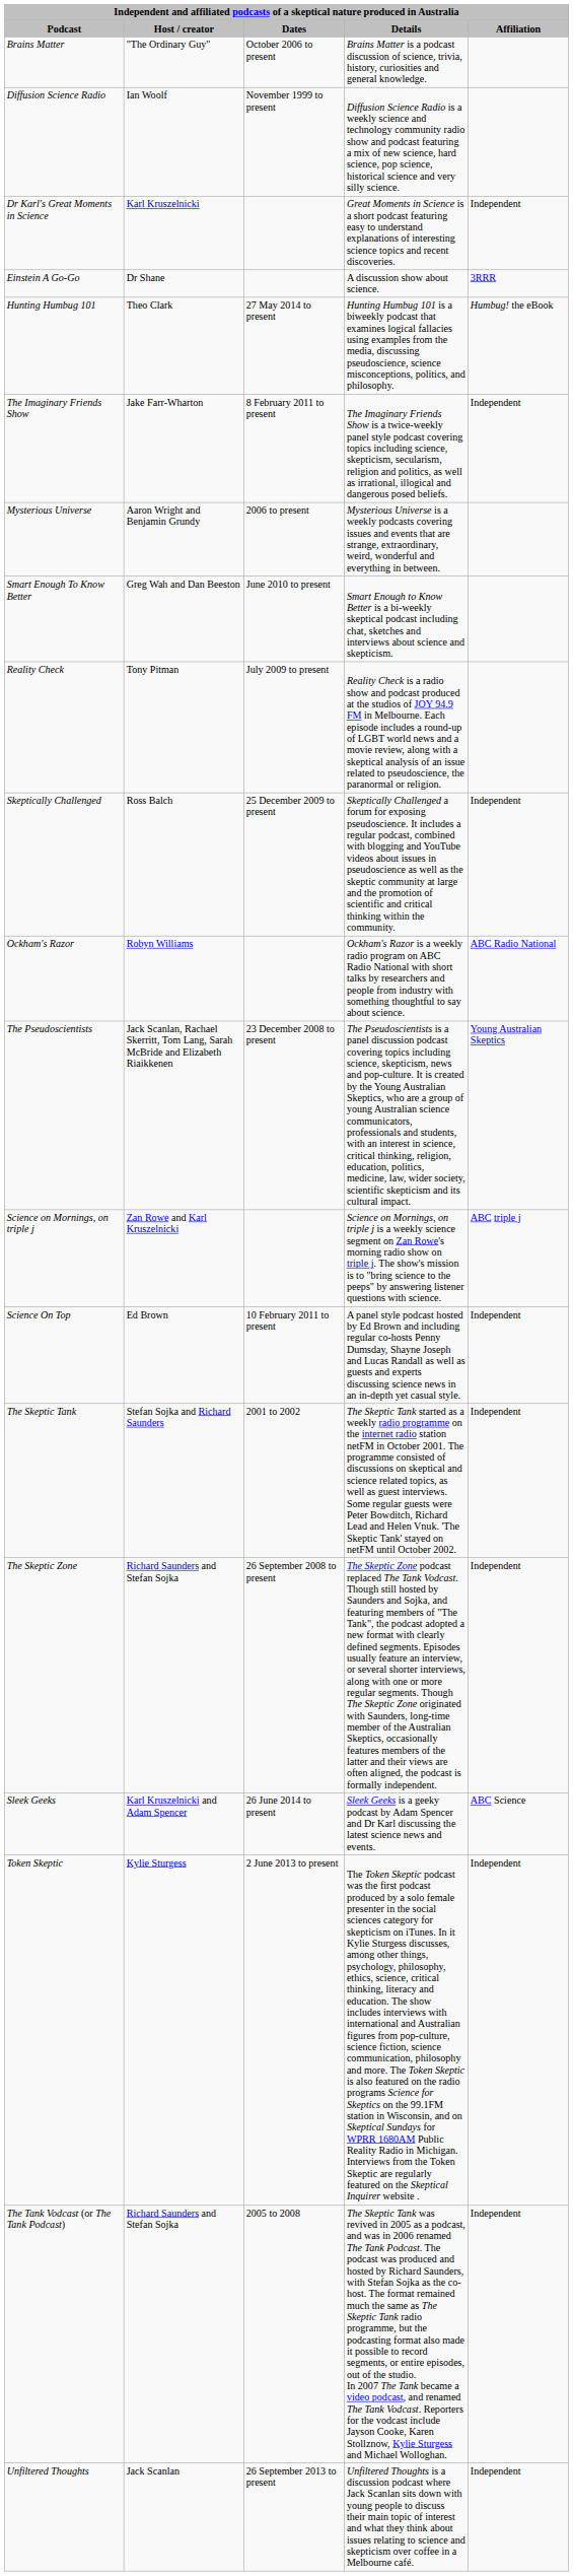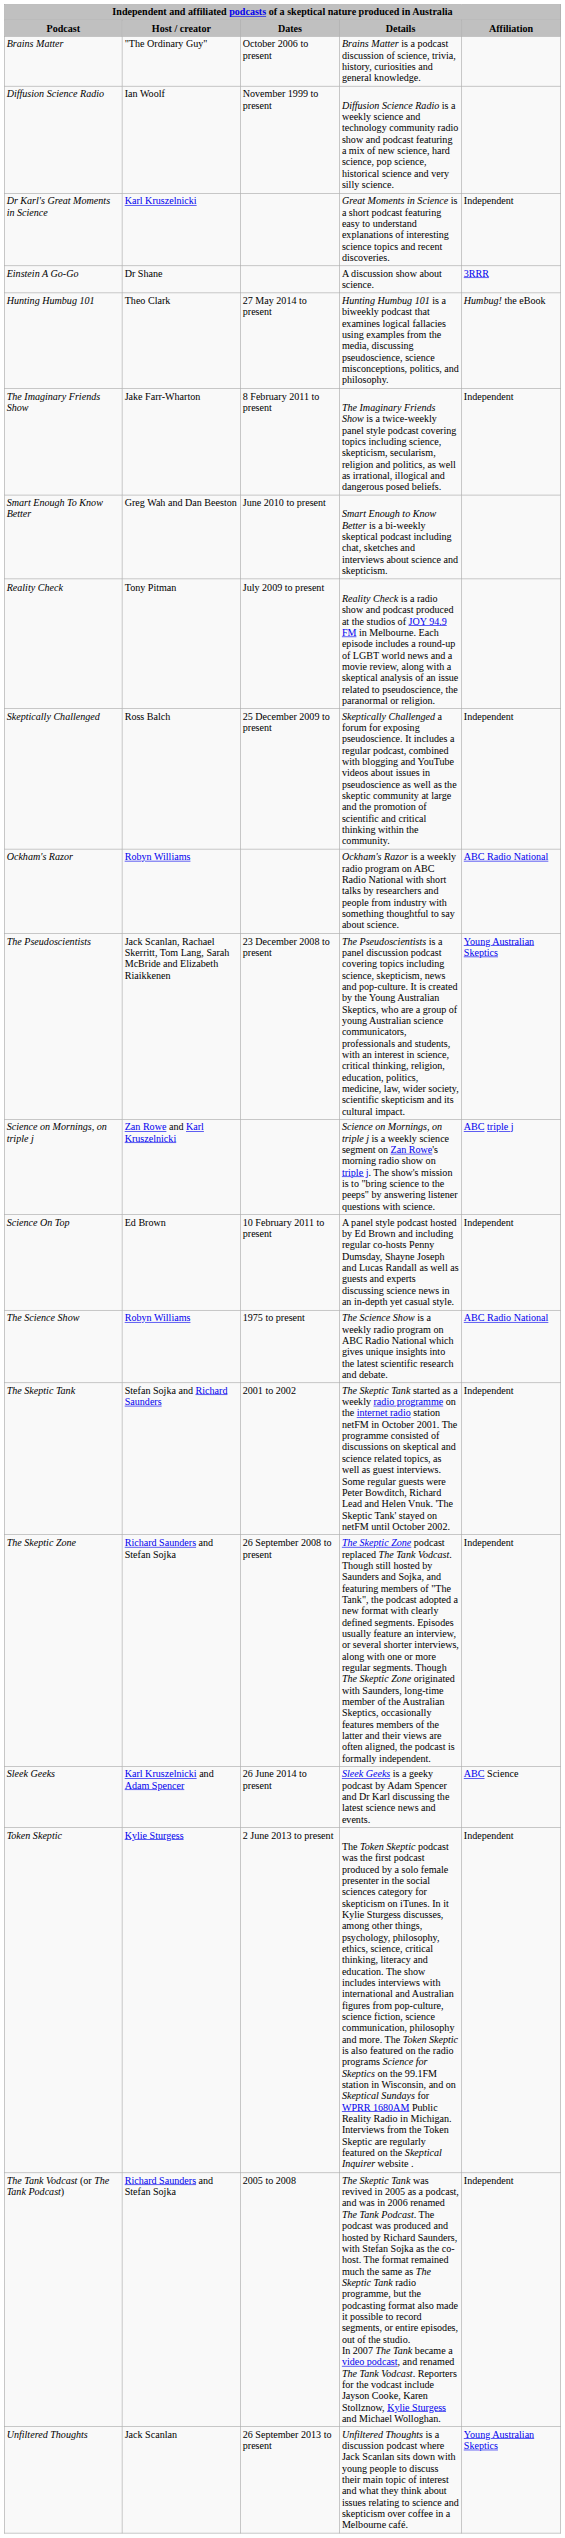 <table class="wikitable" style="width:100%">
 <tr style="text-align:center; background:silver;">
 <td colspan="5"><strong>Independent and affiliated <a href='#'>podcasts</a> of a skeptical nature produced in Australia</strong></td>
 </tr>
 <tr style="text-align:center; background:silver;">
 <td style="width:180px;"><strong>Podcast</strong></td>
 <td style="width:180px;"><strong>Host / creator</strong></td>
 <td style="width:150px;"><strong>Dates</strong></td>
 <td><strong>Details</strong></td>
 <td style="width:150px;"><strong>Affiliation</strong></td>
 </tr>
 <tr valign="top">
 <td><em>Brains Matter</em></td>
 <td>"The Ordinary Guy"</td>
 <td>October 2006 to present</td>
 <td><em>Brains Matter</em> is a podcast discussion of science, trivia, history, curiosities and general knowledge.</td>
 <td></td>
 </tr>
 <tr valign="top">
 <td><em>Diffusion Science Radio</em></td>
 <td>Ian Woolf</td>
 <td>November 1999 to present</td>
 <td><br><em>Diffusion Science Radio</em> is a weekly science and technology community radio show and podcast featuring a mix of new science, hard science, pop science, historical science and very silly science.</td>
 <td></td>
 </tr>
 <tr valign="top">
 <td><em>Dr Karl's Great Moments in Science</em></td>
 <td><a href='#'>Karl Kruszelnicki</a></td>
 <td></td>
 <td><em>Great Moments in Science</em> is a short podcast featuring easy to understand explanations of interesting science topics and recent discoveries.</td>
 <td>Independent</td>
 </tr>
 <tr valign="top">
 <td><em>Einstein A Go-Go</em></td>
 <td>Dr Shane</td>
 <td></td>
 <td>A discussion show about science.</td>
 <td><a href='#'>3RRR</a></td>
 </tr>
 <tr valign="top">
 <td><em>Hunting Humbug 101</em></td>
 <td>Theo Clark</td>
 <td>27 May 2014 to present</td>
 <td><em>Hunting Humbug 101</em> is a biweekly podcast that examines logical fallacies using examples from the media, discussing pseudoscience, science misconceptions, politics, and philosophy.</td>
 <td><em>Humbug!</em> the eBook</td>
 </tr>
 <tr valign="top">
 <td><em>The Imaginary Friends Show</em></td>
 <td>Jake Farr-Wharton</td>
 <td>8 February 2011 to present</td>
 <td><br><em>The Imaginary Friends Show</em> is a twice-weekly panel style podcast covering topics including science, skepticism, secularism, religion and politics, as well as irrational, illogical and dangerous posed beliefs.</td>
 <td>Independent</td>
 </tr>
 <tr valign="top">
-<td><em>Mysterious Universe</em></td>
-<td>Aaron Wright and Benjamin Grundy</td>
-<td>2006 to present</td>
-<td><em>Mysterious Universe</em> is a weekly podcasts covering issues and events that are strange, extraordinary, weird, wonderful and everything in between.</td>
-<td></td>
-</tr>
-<tr valign="top">
 <td><em>Smart Enough To Know Better</em></td>
 <td>Greg Wah and Dan Beeston</td>
 <td>June 2010 to present</td>
 <td><br><em>Smart Enough to Know Better</em> is a bi-weekly skeptical podcast including chat, sketches and interviews about science and skepticism.</td>
 <td></td>
 </tr>
 <tr valign="top">
 <td><em>Reality Check</em></td>
 <td>Tony Pitman</td>
 <td>July 2009 to present</td>
 <td><br><em>Reality Check</em> is a radio show and podcast produced at the studios of <a href='#'>JOY 94.9 FM</a> in Melbourne. Each episode includes a round-up of LGBT world news and a movie review, along with a skeptical analysis of an issue related to pseudoscience, the paranormal or religion.</td>
 <td></td>
 </tr>
 <tr valign="top">
 <td><em>Skeptically Challenged</em></td>
 <td>Ross Balch</td>
 <td>25 December 2009 to present</td>
 <td><em>Skeptically Challenged</em> a forum for exposing pseudoscience. It includes a regular podcast, combined with blogging and YouTube videos about issues in pseudoscience as well as the skeptic community at large and the promotion of scientific and critical thinking within the community.</td>
 <td>Independent</td>
 </tr>
 <tr valign="top">
 <td><em>Ockham's Razor</em></td>
 <td><a href='#'>Robyn Williams</a></td>
 <td></td>
 <td><em>Ockham's Razor</em> is a weekly radio program on ABC Radio National with short talks by researchers and people from industry with something thoughtful to say about science.</td>
 <td><a href='#'>ABC Radio National</a></td>
 </tr>
 <tr valign="top">
 <td><em>The Pseudoscientists</em></td>
 <td>Jack Scanlan, Rachael Skerritt, Tom Lang, Sarah McBride and Elizabeth Riaikkenen</td>
 <td>23 December 2008 to present</td>
 <td><em>The Pseudoscientists</em> is a panel discussion podcast covering topics including science, skepticism, news and pop-culture. It is created by the Young Australian Skeptics, who are a group of young Australian science communicators, professionals and students, with an interest in science, critical thinking, religion, education, politics, medicine, law, wider society, scientific skepticism and its cultural impact.</td>
 <td><a href='#'>Young Australian Skeptics</a></td>
 </tr>
 <tr valign="top">
 <td><em>Science on Mornings, on triple j</em></td>
 <td><a href='#'>Zan Rowe</a> and <a href='#'>Karl Kruszelnicki</a></td>
 <td></td>
 <td><em>Science on Mornings, on triple j</em> is a weekly science segment on <a href='#'>Zan Rowe</a>'s morning radio show on <a href='#'>triple j</a>. The show's mission is to "bring science to the peeps" by answering listener questions with science.</td>
 <td><a href='#'>ABC</a> <a href='#'>triple j</a></td>
 </tr>
 <tr valign="top">
 <td><em>Science On Top</em></td>
 <td>Ed Brown</td>
 <td>10 February 2011 to present</td>
 <td>A panel style podcast hosted by Ed Brown and including regular co-hosts Penny Dumsday, Shayne Joseph and Lucas Randall as well as guests and experts discussing science news in an in-depth yet casual style.</td>
 <td>Independent</td>
 </tr>
 <tr valign="top">
+<td><em>The Science Show</em></td>
+<td><a href='#'>Robyn Williams</a></td>
+<td>1975 to present</td>
+<td><em>The Science Show</em> is a weekly radio program on ABC Radio National which gives unique insights into the latest scientific research and debate.</td>
+<td><a href='#'>ABC Radio National</a></td>
+</tr>
+<tr valign="top">
 <td><em>The Skeptic Tank</em></td>
 <td>Stefan Sojka and <a href='#'>Richard Saunders</a></td>
 <td>2001 to 2002</td>
 <td><em>The Skeptic Tank</em> started as a weekly <a href='#'>radio programme</a> on the <a href='#'>internet radio</a> station netFM in October 2001. The programme consisted of discussions on skeptical and science related topics, as well as guest interviews. Some regular guests were Peter Bowditch, Richard Lead and Helen Vnuk. 'The Skeptic Tank' stayed on netFM until October 2002.</td>
 <td>Independent</td>
 </tr>
 <tr valign="top">
 <td><em>The Skeptic Zone</em></td>
 <td><a href='#'>Richard Saunders</a> and Stefan Sojka</td>
 <td>26 September 2008 to present</td>
 <td><em><a href='#'>The Skeptic Zone</a></em> podcast replaced <em>The Tank Vodcast</em>. Though still hosted by Saunders and Sojka, and featuring members of "The Tank", the podcast adopted a new format with clearly defined segments. Episodes usually feature an interview, or several shorter interviews, along with one or more regular segments. Though <em>The Skeptic Zone</em> originated with Saunders, long-time member of the Australian Skeptics, occasionally features members of the latter and their views are often aligned, the podcast is formally independent.</td>
 <td>Independent</td>
 </tr>
 <tr valign="top">
 <td><em>Sleek Geeks</em></td>
 <td><a href='#'>Karl Kruszelnicki</a> and <a href='#'>Adam Spencer</a></td>
 <td>26 June 2014 to present</td>
 <td><em><a href='#'>Sleek Geeks</a></em> is a geeky podcast by Adam Spencer and Dr Karl discussing the latest science news and events.</td>
 <td><a href='#'>ABC</a> Science</td>
 </tr>
 <tr valign="top">
 <td><em>Token Skeptic</em></td>
 <td><a href='#'>Kylie Sturgess</a></td>
 <td>2 June 2013 to present</td>
 <td><br>The <em>Token Skeptic</em> podcast was the first podcast produced by a solo female presenter in the social sciences category for skepticism on iTunes. In it Kylie Sturgess discusses,  among other things, psychology, philosophy, ethics, science, critical thinking, literacy and education. The show includes interviews with international and Australian figures from pop-culture, science fiction, science communication, philosophy and more. The <em>Token Skeptic</em> is also featured on the radio programs <em>Science for Skeptics</em> on the 99.1FM station in Wisconsin, and on <em>Skeptical Sundays</em> for <a href='#'>WPRR 1680AM</a> Public Reality Radio in Michigan. Interviews from the Token Skeptic are regularly featured on the <em>Skeptical Inquirer</em> website .</td>
 <td>Independent</td>
 </tr>
 <tr valign="top">
 <td><em>The Tank Vodcast</em> (or <em>The Tank Podcast</em>)</td>
 <td><a href='#'>Richard Saunders</a> and Stefan Sojka</td>
 <td>2005 to 2008</td>
 <td><em>The Skeptic Tank</em> was revived in 2005 as a podcast, and was in 2006 renamed <em>The Tank Podcast</em>. The podcast was produced and hosted by Richard Saunders, with Stefan Sojka as the co-host. The format remained much the same as <em>The Skeptic Tank</em> radio programme, but the podcasting format also made it possible to record segments, or entire episodes, out of the studio.<br>In 2007 <em>The Tank</em> became a <a href='#'>video podcast</a>, and renamed <em>The Tank Vodcast</em>. Reporters for the vodcast include Jayson Cooke, Karen Stollznow, <a href='#'>Kylie Sturgess</a> and Michael Wolloghan.</td>
 <td>Independent</td>
 </tr>
 <tr valign="top">
 <td><em>Unfiltered Thoughts</em></td>
 <td>Jack Scanlan</td>
 <td>26 September 2013 to present</td>
 <td><em>Unfiltered Thoughts</em> is a discussion podcast where Jack Scanlan sits down with young people to discuss their main topic of interest and what they think about issues relating to science and skepticism over coffee in a Melbourne café.</td>
-<td>Independent</td>
+<td><a href='#'>Young Australian Skeptics</a></td>
 </tr>
 </table>
